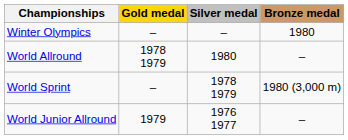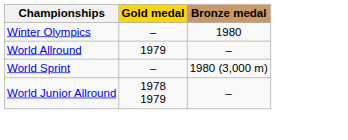 <table class="wikitable" style="text-align:center">
 <tr>
 <th>Championships</th>
 <td bgcolor=gold><strong>Gold medal</strong></td>
-<td bgcolor=silver><strong>Silver medal</strong></td>
 <td bgcolor=cc9966><strong>Bronze medal</strong></td>
 </tr>
 <tr>
 <td align="left"><a href='#'>Winter Olympics</a></td>
 <td>–</td>
-<td>–</td>
 <td>1980</td>
 </tr>
 <tr>
 <td align="left"><a href='#'>World Allround</a></td>
-<td>1978 <br> 1979</td>
-<td>1980</td>
+<td>1979</td>
 <td>–</td>
 </tr>
 <tr>
 <td align="left"><a href='#'>World Sprint</a></td>
 <td>–</td>
-<td>1978 <br> 1979</td>
 <td>1980 (3,000 m)</td>
 </tr>
 <tr>
 <td align="left"><a href='#'>World Junior Allround</a></td>
-<td>1979</td>
-<td>1976 <br> 1977</td>
+<td>1978 <br> 1979</td>
 <td>–</td>
 </tr>
 </table>
